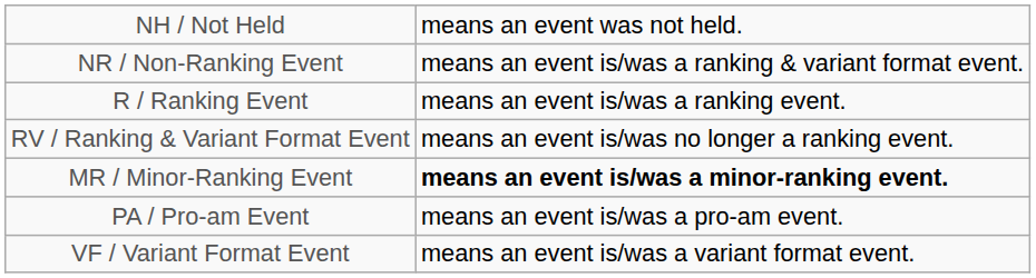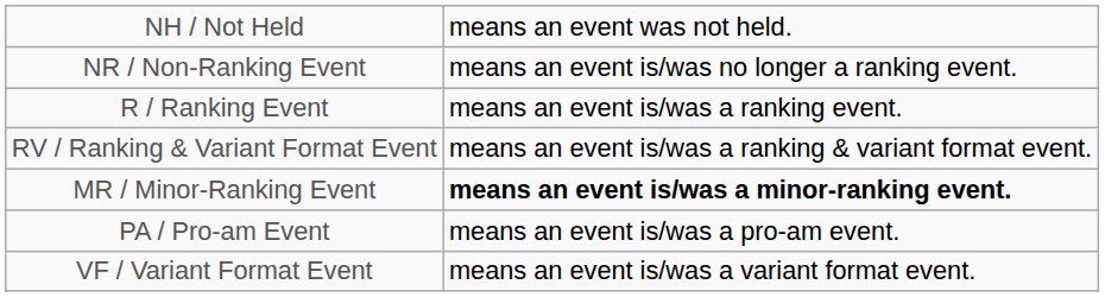 <table class="wikitable" style="font-size:90%">
 <tr>
 <td style="text-align:center; color:#555555;" colspan="4">NH / Not Held</td>
 <td>means an event was not held.</td>
 </tr>
 <tr>
 <td style="text-align:center; color:#555555;" colspan="4">NR / Non-Ranking Event</td>
-<td>means an event is/was a ranking & variant format event.</td>
+<td>means an event is/was no longer a ranking event.</td>
 </tr>
 <tr>
 <td style="text-align:center; color:#555555;" colspan="4">R / Ranking Event</td>
 <td>means an event is/was a ranking event.</td>
 </tr>
 <tr>
 <td style="text-align:center; color:#555555;" colspan="4">RV / Ranking & Variant Format Event</td>
-<td>means an event is/was no longer a ranking event.</td>
+<td>means an event is/was a ranking & variant format event.</td>
 </tr>
 <tr>
 <td style="text-align:center; color:#555555;" colspan="4">MR / Minor-Ranking Event</td>
 <td><strong>means an event is/was a minor-ranking event.</strong></td>
 </tr>
 <tr>
 <td style="text-align:center; color:#555555;" colspan="4">PA / Pro-am Event</td>
 <td>means an event is/was a pro-am event.</td>
 </tr>
 <tr>
 <td style="text-align:center; color:#555555;" colspan="4">VF / Variant Format Event</td>
 <td>means an event is/was a variant format event.</td>
 </tr>
 </table>
